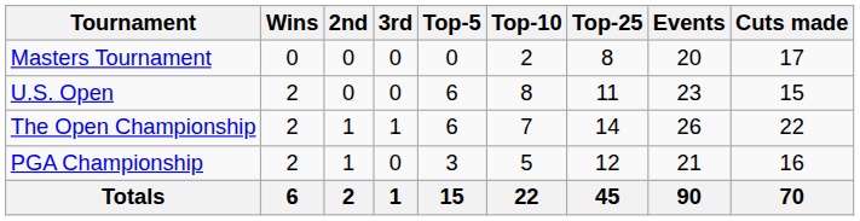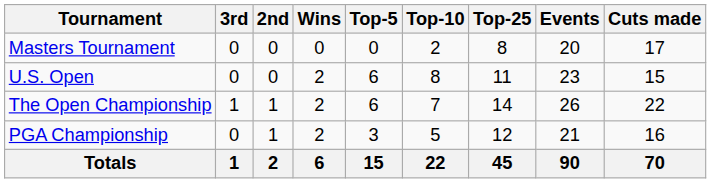 <table class=wikitable style=text-align:center>
 <tr>
 <th>Tournament</th>
+<th>3rd</th>
+<th>2nd</th>
 <th>Wins</th>
-<th>2nd</th>
-<th>3rd</th>
 <th>Top-5</th>
 <th>Top-10</th>
 <th>Top-25</th>
 <th>Events</th>
 <th>Cuts made</th>
 </tr>
 <tr>
 <td align=left><a href='#'>Masters Tournament</a></td>
 <td>0</td>
 <td>0</td>
 <td>0</td>
 <td>0</td>
 <td>2</td>
 <td>8</td>
 <td>20</td>
 <td>17</td>
 </tr>
 <tr>
 <td align=left><a href='#'>U.S. Open</a></td>
-<td>2</td>
 <td>0</td>
 <td>0</td>
+<td>2</td>
 <td>6</td>
 <td>8</td>
 <td>11</td>
 <td>23</td>
 <td>15</td>
 </tr>
 <tr>
 <td align=left><a href='#'>The Open Championship</a></td>
-<td>2</td>
 <td>1</td>
 <td>1</td>
+<td>2</td>
 <td>6</td>
 <td>7</td>
 <td>14</td>
 <td>26</td>
 <td>22</td>
 </tr>
 <tr>
 <td align=left><a href='#'>PGA Championship</a></td>
+<td>0</td>
+<td>1</td>
 <td>2</td>
-<td>1</td>
-<td>0</td>
 <td>3</td>
 <td>5</td>
 <td>12</td>
 <td>21</td>
 <td>16</td>
 </tr>
 <tr>
 <th>Totals</th>
+<th>1</th>
+<th>2</th>
 <th>6</th>
-<th>2</th>
-<th>1</th>
 <th>15</th>
 <th>22</th>
 <th>45</th>
 <th>90</th>
 <th>70</th>
 </tr>
 </table>
